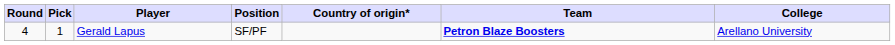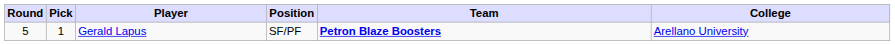 <table class="wikitable sortable sortable">
 <tr>
 <th style="background:#ddf; width:1%;">Round</th>
 <th style="background:#ddf; width:1%;">Pick</th>
 <th style="background:#ddf; width:20%;">Player</th>
 <th style="background:#ddf; width:1%;">Position</th>
-<th style="background:#ddf; width:20%;">Country of origin*</th>
 <th style="background:#ddf; width:35%;">Team</th>
 <th style="background:#ddf; width:25%;">College</th>
 </tr>
 <tr>
-<td align=center>4</td>
+<td align=center>5</td>
 <td align=center>1</td>
 <td><a href='#'>Gerald Lapus</a></td>
 <td>SF/PF</td>
-<td></td>
 <td><strong><a href='#'>Petron Blaze Boosters</a></strong></td>
 <td><a href='#'>Arellano University</a></td>
 </tr>
 </table>
